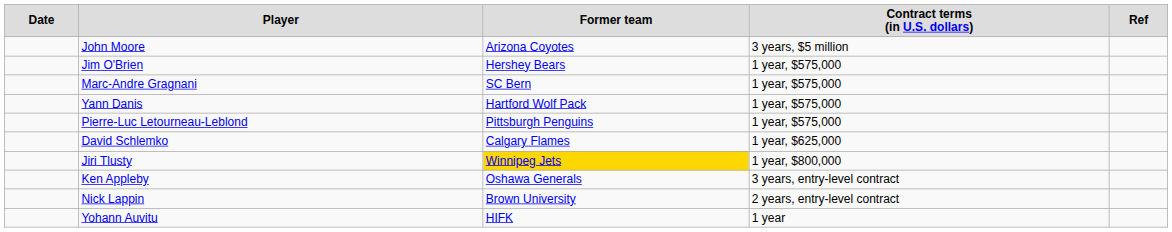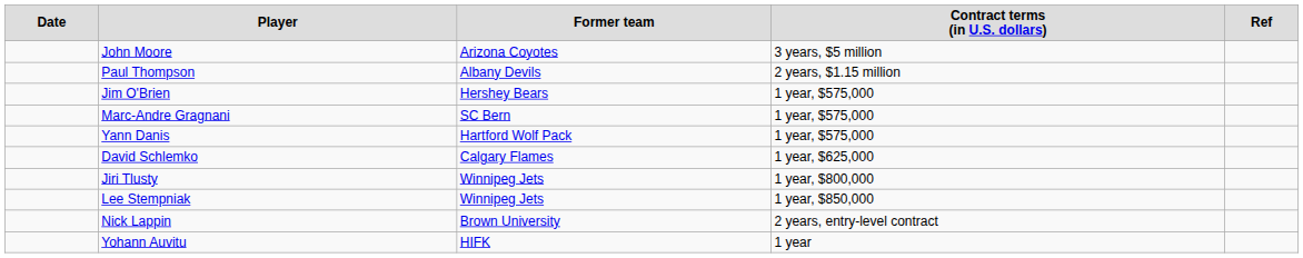 <table class="wikitable" width=98%>
 <tr align="center" bgcolor="#dddddd">
 <td><strong>Date</strong></td>
 <td><strong>Player</strong></td>
 <td><strong>Former team</strong></td>
 <td><strong>Contract terms</strong><br><strong>(in <a href='#'>U.S. dollars</a>)</strong></td>
 <td><strong>Ref</strong></td>
 </tr>
 <tr>
 <td></td>
 <td><a href='#'>John Moore</a></td>
 <td><a href='#'>Arizona Coyotes</a></td>
 <td>3 years, $5 million</td>
+<td></td>
+</tr>
+<tr>
+<td></td>
+<td><a href='#'>Paul Thompson</a></td>
+<td><a href='#'>Albany Devils</a></td>
+<td>2 years, $1.15 million</td>
 <td></td>
 </tr>
 <tr>
 <td></td>
 <td><a href='#'>Jim O'Brien</a></td>
 <td><a href='#'>Hershey Bears</a></td>
 <td>1 year, $575,000</td>
 <td></td>
 </tr>
 <tr>
 <td></td>
 <td><a href='#'>Marc-Andre Gragnani</a></td>
 <td><a href='#'>SC Bern</a></td>
 <td>1 year, $575,000</td>
 <td></td>
 </tr>
 <tr>
 <td></td>
 <td><a href='#'>Yann Danis</a></td>
 <td><a href='#'>Hartford Wolf Pack</a></td>
 <td>1 year, $575,000</td>
 <td></td>
 </tr>
 <tr>
 <td></td>
-<td><a href='#'>Pierre-Luc Letourneau-Leblond</a></td>
-<td><a href='#'>Pittsburgh Penguins</a></td>
-<td>1 year, $575,000</td>
-<td></td>
-</tr>
-<tr>
-<td></td>
 <td><a href='#'>David Schlemko</a></td>
 <td><a href='#'>Calgary Flames</a></td>
 <td>1 year, $625,000</td>
 <td></td>
 </tr>
 <tr>
 <td></td>
 <td><a href='#'>Jiri Tlusty</a></td>
-<td style="background: gold;"><a href='#'>Winnipeg Jets</a></td>
+<td><a href='#'>Winnipeg Jets</a></td>
 <td>1 year, $800,000</td>
 <td></td>
 </tr>
 <tr>
 <td></td>
-<td><a href='#'>Ken Appleby</a></td>
-<td><a href='#'>Oshawa Generals</a></td>
-<td>3 years, entry-level contract</td>
+<td><a href='#'>Lee Stempniak</a></td>
+<td><a href='#'>Winnipeg Jets</a></td>
+<td>1 year, $850,000</td>
 <td></td>
 </tr>
 <tr>
 <td></td>
 <td><a href='#'>Nick Lappin</a></td>
 <td><a href='#'>Brown University</a></td>
 <td>2 years, entry-level contract</td>
 <td></td>
 </tr>
 <tr>
 <td></td>
 <td><a href='#'>Yohann Auvitu</a></td>
 <td><a href='#'>HIFK</a></td>
 <td>1 year</td>
 <td></td>
 </tr>
 </table>
